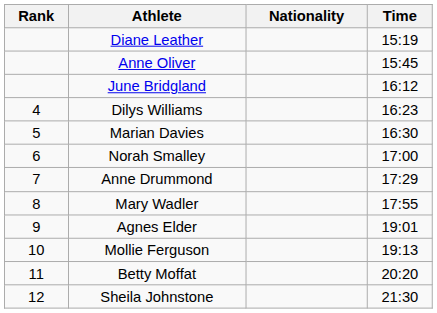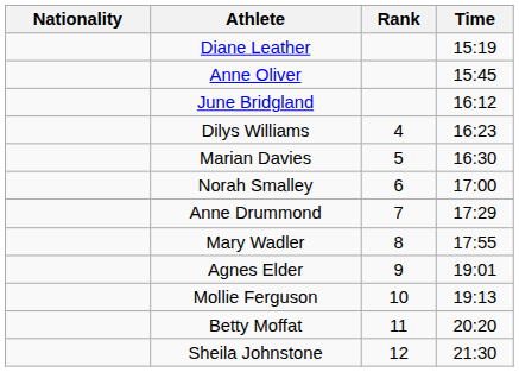 <table class="wikitable sortable" style=" text-align:center; font-size:95%;" width="50%">
 <tr>
+<th>Nationality</th>
+<th>Athlete</th>
 <th>Rank</th>
-<th>Athlete</th>
-<th>Nationality</th>
 <th>Time</th>
 </tr>
 <tr>
+<td></td>
+<td><a href='#'>Diane Leather</a></td>
 <td align=center></td>
-<td><a href='#'>Diane Leather</a></td>
-<td></td>
 <td>15:19</td>
 </tr>
 <tr>
+<td></td>
+<td><a href='#'>Anne Oliver</a></td>
 <td align=center></td>
-<td><a href='#'>Anne Oliver</a></td>
-<td></td>
 <td>15:45</td>
 </tr>
 <tr>
+<td></td>
+<td><a href='#'>June Bridgland</a></td>
 <td align=center></td>
-<td><a href='#'>June Bridgland</a></td>
-<td></td>
 <td>16:12</td>
 </tr>
 <tr>
+<td></td>
+<td>Dilys Williams</td>
 <td align=center>4</td>
-<td>Dilys Williams</td>
-<td></td>
 <td>16:23</td>
 </tr>
 <tr>
+<td></td>
+<td>Marian Davies</td>
 <td align=center>5</td>
-<td>Marian Davies</td>
-<td></td>
 <td>16:30</td>
 </tr>
 <tr>
+<td></td>
+<td>Norah Smalley</td>
 <td align=center>6</td>
-<td>Norah Smalley</td>
-<td></td>
 <td>17:00</td>
 </tr>
 <tr>
+<td></td>
+<td>Anne Drummond</td>
 <td align=center>7</td>
-<td>Anne Drummond</td>
-<td></td>
 <td>17:29</td>
 </tr>
 <tr>
+<td></td>
+<td>Mary Wadler</td>
 <td align=center>8</td>
-<td>Mary Wadler</td>
-<td></td>
 <td>17:55</td>
 </tr>
 <tr>
+<td></td>
+<td>Agnes Elder</td>
 <td align=center>9</td>
-<td>Agnes Elder</td>
-<td></td>
 <td>19:01</td>
 </tr>
 <tr>
+<td></td>
+<td>Mollie Ferguson</td>
 <td align=center>10</td>
-<td>Mollie Ferguson</td>
-<td></td>
 <td>19:13</td>
 </tr>
 <tr>
+<td></td>
+<td>Betty Moffat</td>
 <td align=center>11</td>
-<td>Betty Moffat</td>
-<td></td>
 <td>20:20</td>
 </tr>
 <tr>
+<td></td>
+<td>Sheila Johnstone</td>
 <td align=center>12</td>
-<td>Sheila Johnstone</td>
-<td></td>
 <td>21:30</td>
 </tr>
 </table>
